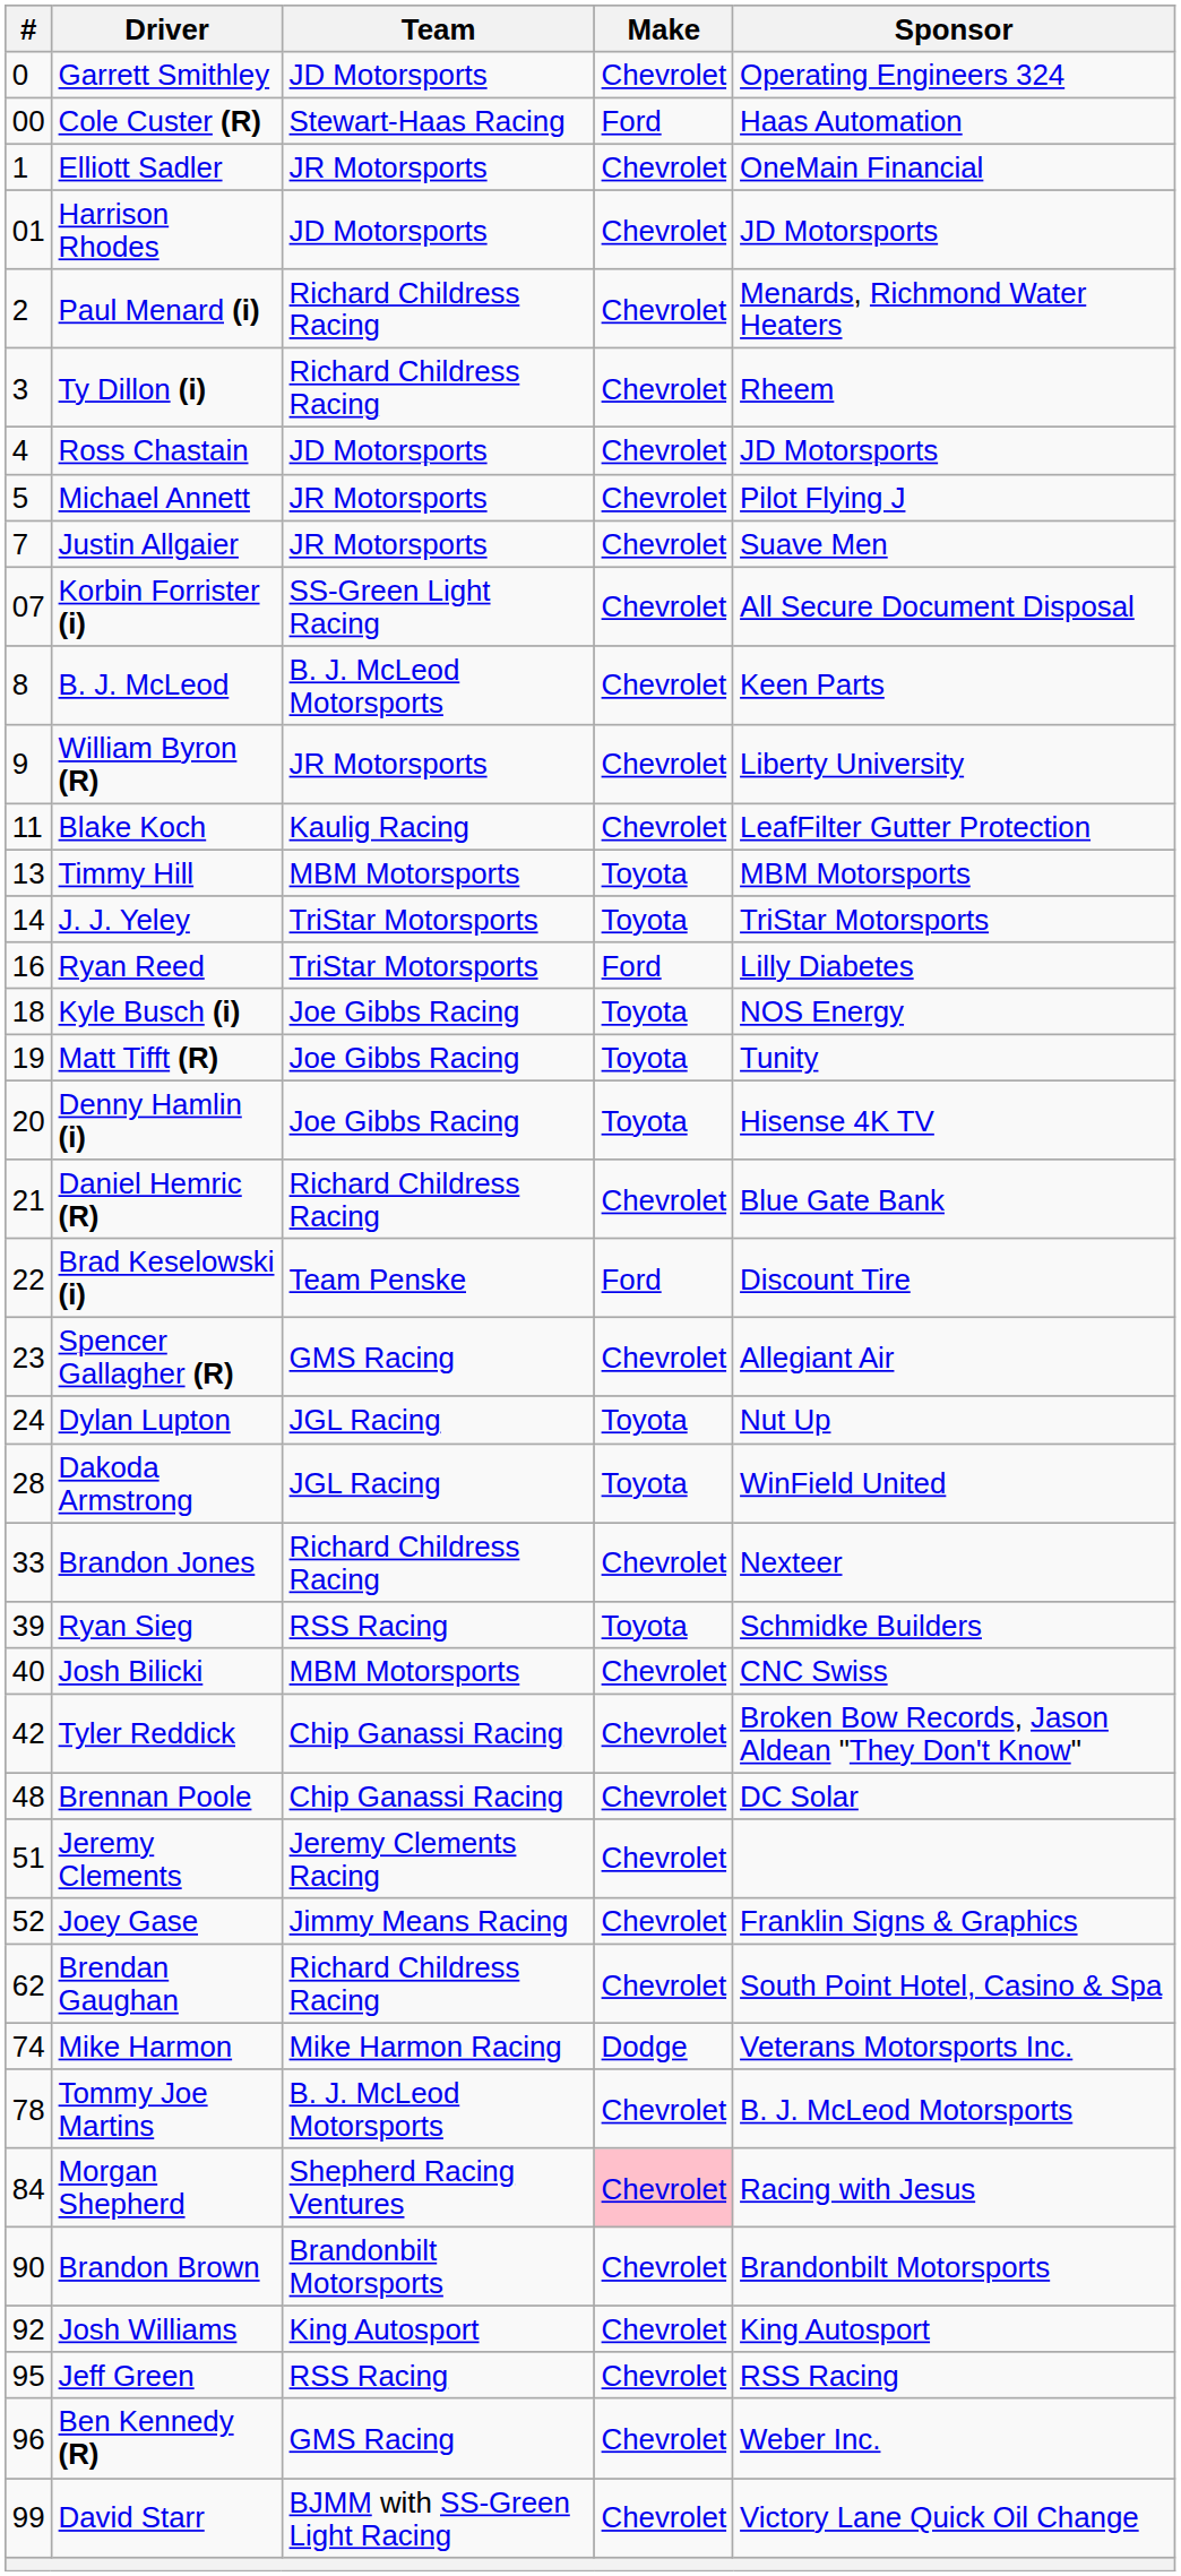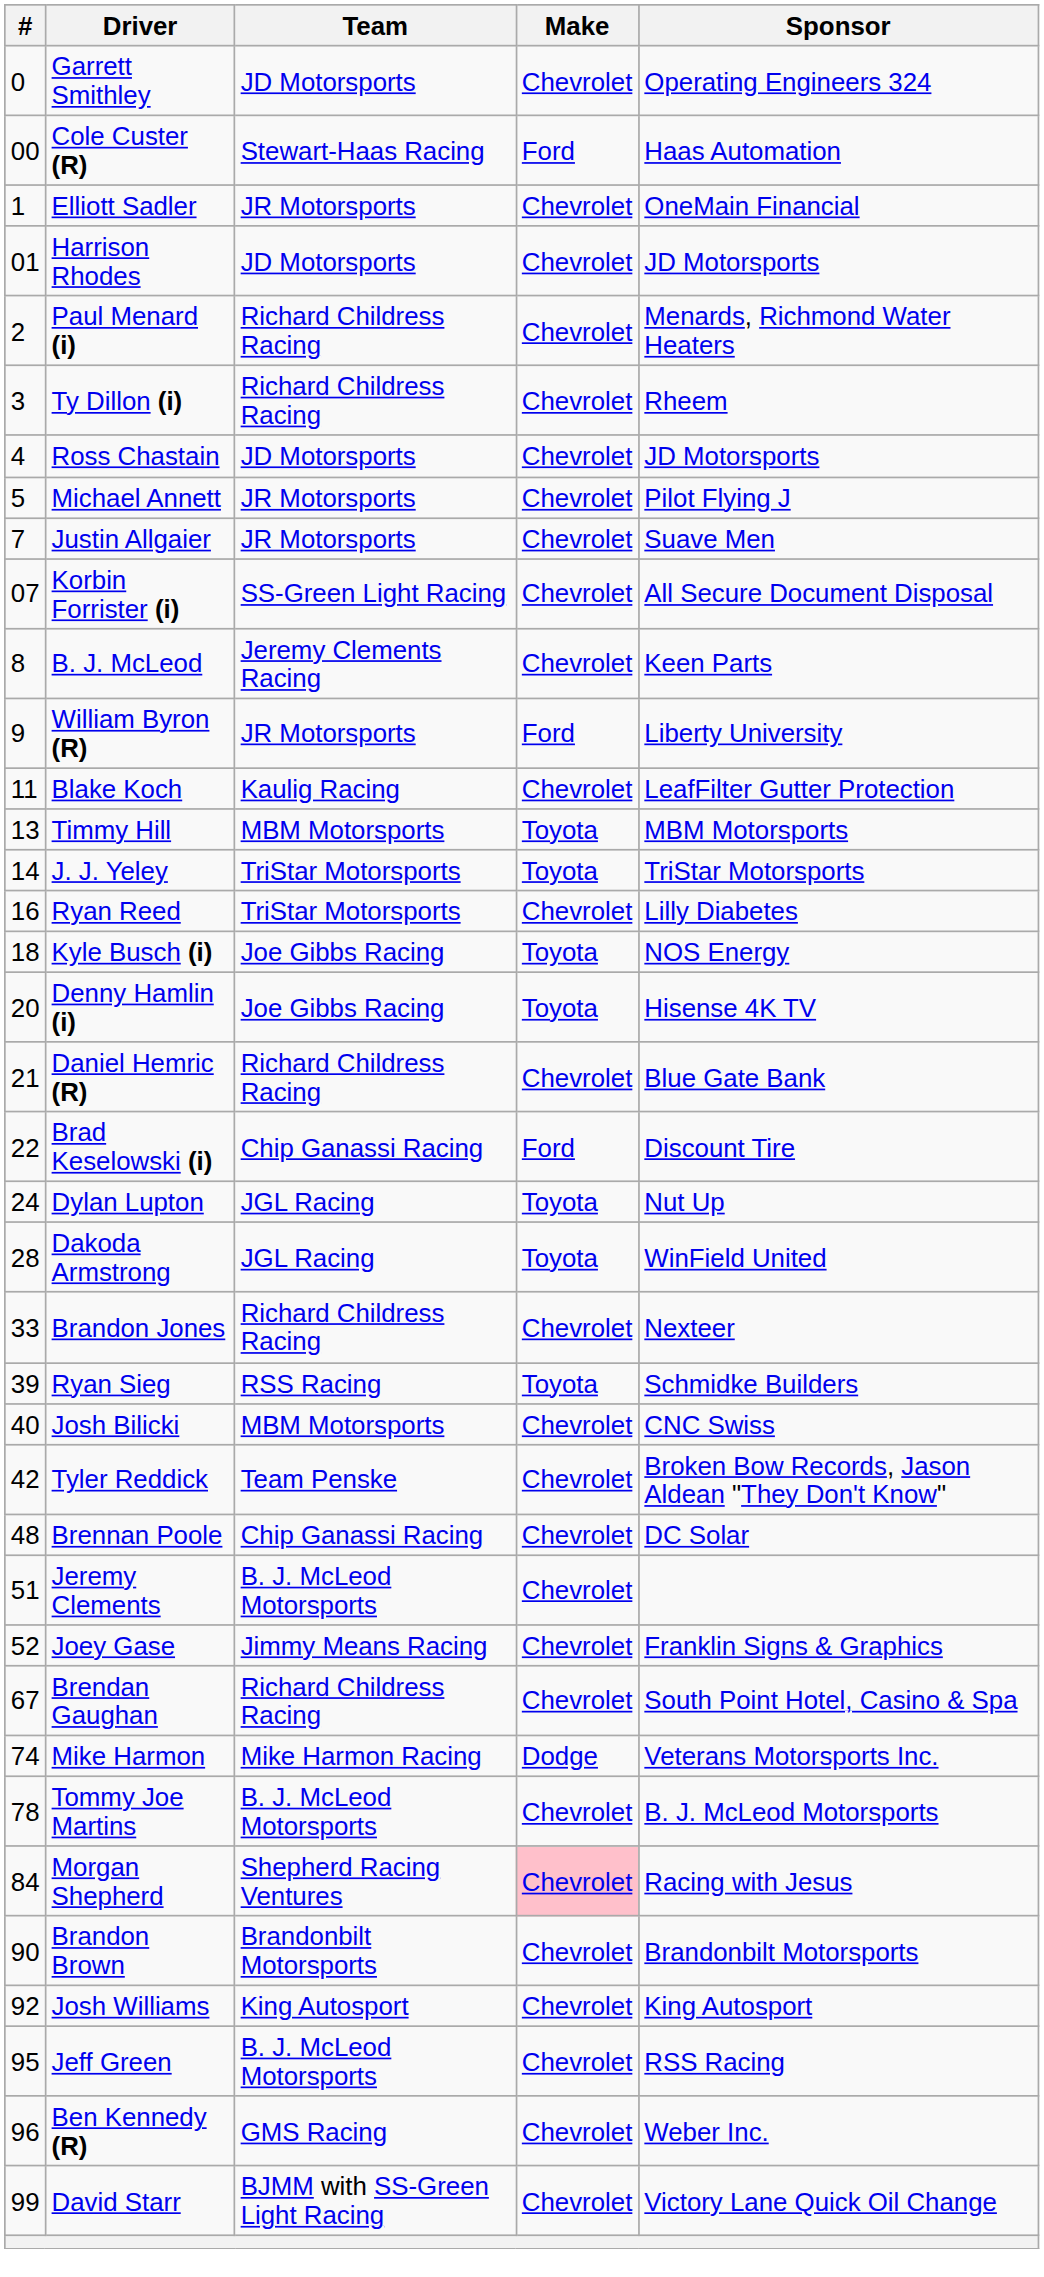 <table class="wikitable" style="font-size:95%">
 <tr>
 <th>#</th>
 <th>Driver</th>
 <th>Team</th>
 <th>Make</th>
 <th>Sponsor</th>
 </tr>
 <tr>
 <td>0</td>
 <td><a href='#'>Garrett Smithley</a></td>
 <td><a href='#'>JD Motorsports</a></td>
 <td><a href='#'>Chevrolet</a></td>
 <td><a href='#'>Operating Engineers 324</a></td>
 </tr>
 <tr>
 <td>00</td>
 <td><a href='#'>Cole Custer</a> <strong>(R)</strong></td>
 <td><a href='#'>Stewart-Haas Racing</a></td>
 <td><a href='#'>Ford</a></td>
 <td><a href='#'>Haas Automation</a></td>
 </tr>
 <tr>
 <td>1</td>
 <td><a href='#'>Elliott Sadler</a></td>
 <td><a href='#'>JR Motorsports</a></td>
 <td><a href='#'>Chevrolet</a></td>
 <td><a href='#'>OneMain Financial</a></td>
 </tr>
 <tr>
 <td>01</td>
 <td><a href='#'>Harrison Rhodes</a></td>
 <td><a href='#'>JD Motorsports</a></td>
 <td><a href='#'>Chevrolet</a></td>
 <td><a href='#'>JD Motorsports</a></td>
 </tr>
 <tr>
 <td>2</td>
 <td><a href='#'>Paul Menard</a> <strong>(i)</strong></td>
 <td><a href='#'>Richard Childress Racing</a></td>
 <td><a href='#'>Chevrolet</a></td>
 <td><a href='#'>Menards</a>, <a href='#'>Richmond Water Heaters</a></td>
 </tr>
 <tr>
 <td>3</td>
 <td><a href='#'>Ty Dillon</a> <strong>(i)</strong></td>
 <td><a href='#'>Richard Childress Racing</a></td>
 <td><a href='#'>Chevrolet</a></td>
 <td><a href='#'>Rheem</a></td>
 </tr>
 <tr>
 <td>4</td>
 <td><a href='#'>Ross Chastain</a></td>
 <td><a href='#'>JD Motorsports</a></td>
 <td><a href='#'>Chevrolet</a></td>
 <td><a href='#'>JD Motorsports</a></td>
 </tr>
 <tr>
 <td>5</td>
 <td><a href='#'>Michael Annett</a></td>
 <td><a href='#'>JR Motorsports</a></td>
 <td><a href='#'>Chevrolet</a></td>
 <td><a href='#'>Pilot Flying J</a></td>
 </tr>
 <tr>
 <td>7</td>
 <td><a href='#'>Justin Allgaier</a></td>
 <td><a href='#'>JR Motorsports</a></td>
 <td><a href='#'>Chevrolet</a></td>
 <td><a href='#'>Suave Men</a></td>
 </tr>
 <tr>
 <td>07</td>
 <td><a href='#'>Korbin Forrister</a> <strong>(i)</strong></td>
 <td><a href='#'>SS-Green Light Racing</a></td>
 <td><a href='#'>Chevrolet</a></td>
 <td><a href='#'>All Secure Document Disposal</a></td>
 </tr>
 <tr>
 <td>8</td>
 <td><a href='#'>B. J. McLeod</a></td>
-<td><a href='#'>B. J. McLeod Motorsports</a></td>
+<td><a href='#'>Jeremy Clements Racing</a></td>
 <td><a href='#'>Chevrolet</a></td>
 <td><a href='#'>Keen Parts</a></td>
 </tr>
 <tr>
 <td>9</td>
 <td><a href='#'>William Byron</a> <strong>(R)</strong></td>
 <td><a href='#'>JR Motorsports</a></td>
-<td><a href='#'>Chevrolet</a></td>
+<td><a href='#'>Ford</a></td>
 <td><a href='#'>Liberty University</a></td>
 </tr>
 <tr>
 <td>11</td>
 <td><a href='#'>Blake Koch</a></td>
 <td><a href='#'>Kaulig Racing</a></td>
 <td><a href='#'>Chevrolet</a></td>
 <td><a href='#'>LeafFilter Gutter Protection</a></td>
 </tr>
 <tr>
 <td>13</td>
 <td><a href='#'>Timmy Hill</a></td>
 <td><a href='#'>MBM Motorsports</a></td>
 <td><a href='#'>Toyota</a></td>
 <td><a href='#'>MBM Motorsports</a></td>
 </tr>
 <tr>
 <td>14</td>
 <td><a href='#'>J. J. Yeley</a></td>
 <td><a href='#'>TriStar Motorsports</a></td>
 <td><a href='#'>Toyota</a></td>
 <td><a href='#'>TriStar Motorsports</a></td>
 </tr>
 <tr>
 <td>16</td>
 <td><a href='#'>Ryan Reed</a></td>
 <td><a href='#'>TriStar Motorsports</a></td>
-<td><a href='#'>Ford</a></td>
+<td><a href='#'>Chevrolet</a></td>
 <td><a href='#'>Lilly Diabetes</a></td>
 </tr>
 <tr>
 <td>18</td>
 <td><a href='#'>Kyle Busch</a> <strong>(i)</strong></td>
 <td><a href='#'>Joe Gibbs Racing</a></td>
 <td><a href='#'>Toyota</a></td>
 <td><a href='#'>NOS Energy</a></td>
-</tr>
-<tr>
-<td>19</td>
-<td><a href='#'>Matt Tifft</a> <strong>(R)</strong></td>
-<td><a href='#'>Joe Gibbs Racing</a></td>
-<td><a href='#'>Toyota</a></td>
-<td><a href='#'>Tunity</a></td>
 </tr>
 <tr>
 <td>20</td>
 <td><a href='#'>Denny Hamlin</a> <strong>(i)</strong></td>
 <td><a href='#'>Joe Gibbs Racing</a></td>
 <td><a href='#'>Toyota</a></td>
 <td><a href='#'>Hisense 4K TV</a></td>
 </tr>
 <tr>
 <td>21</td>
 <td><a href='#'>Daniel Hemric</a> <strong>(R)</strong></td>
 <td><a href='#'>Richard Childress Racing</a></td>
 <td><a href='#'>Chevrolet</a></td>
 <td><a href='#'>Blue Gate Bank</a></td>
 </tr>
 <tr>
 <td>22</td>
 <td><a href='#'>Brad Keselowski</a> <strong>(i)</strong></td>
-<td><a href='#'>Team Penske</a></td>
+<td><a href='#'>Chip Ganassi Racing</a></td>
 <td><a href='#'>Ford</a></td>
 <td><a href='#'>Discount Tire</a></td>
-</tr>
-<tr>
-<td>23</td>
-<td><a href='#'>Spencer Gallagher</a> <strong>(R)</strong></td>
-<td><a href='#'>GMS Racing</a></td>
-<td><a href='#'>Chevrolet</a></td>
-<td><a href='#'>Allegiant Air</a></td>
 </tr>
 <tr>
 <td>24</td>
 <td><a href='#'>Dylan Lupton</a></td>
 <td><a href='#'>JGL Racing</a></td>
 <td><a href='#'>Toyota</a></td>
 <td><a href='#'>Nut Up</a></td>
 </tr>
 <tr>
 <td>28</td>
 <td><a href='#'>Dakoda Armstrong</a></td>
 <td><a href='#'>JGL Racing</a></td>
 <td><a href='#'>Toyota</a></td>
 <td><a href='#'>WinField United</a></td>
 </tr>
 <tr>
 <td>33</td>
 <td><a href='#'>Brandon Jones</a></td>
 <td><a href='#'>Richard Childress Racing</a></td>
 <td><a href='#'>Chevrolet</a></td>
 <td><a href='#'>Nexteer</a></td>
 </tr>
 <tr>
 <td>39</td>
 <td><a href='#'>Ryan Sieg</a></td>
 <td><a href='#'>RSS Racing</a></td>
 <td><a href='#'>Toyota</a></td>
 <td><a href='#'>Schmidke Builders</a></td>
 </tr>
 <tr>
 <td>40</td>
 <td><a href='#'>Josh Bilicki</a></td>
 <td><a href='#'>MBM Motorsports</a></td>
 <td><a href='#'>Chevrolet</a></td>
 <td><a href='#'>CNC Swiss</a></td>
 </tr>
 <tr>
 <td>42</td>
 <td><a href='#'>Tyler Reddick</a></td>
-<td><a href='#'>Chip Ganassi Racing</a></td>
+<td><a href='#'>Team Penske</a></td>
 <td><a href='#'>Chevrolet</a></td>
 <td><a href='#'>Broken Bow Records</a>, <a href='#'>Jason Aldean</a> "<a href='#'>They Don't Know</a>"</td>
 </tr>
 <tr>
 <td>48</td>
 <td><a href='#'>Brennan Poole</a></td>
 <td><a href='#'>Chip Ganassi Racing</a></td>
 <td><a href='#'>Chevrolet</a></td>
 <td><a href='#'>DC Solar</a></td>
 </tr>
 <tr>
 <td>51</td>
 <td><a href='#'>Jeremy Clements</a></td>
-<td><a href='#'>Jeremy Clements Racing</a></td>
+<td><a href='#'>B. J. McLeod Motorsports</a></td>
 <td><a href='#'>Chevrolet</a></td>
 <td></td>
 </tr>
 <tr>
 <td>52</td>
 <td><a href='#'>Joey Gase</a></td>
 <td><a href='#'>Jimmy Means Racing</a></td>
 <td><a href='#'>Chevrolet</a></td>
 <td><a href='#'>Franklin Signs & Graphics</a></td>
 </tr>
 <tr>
-<td>62</td>
+<td>67</td>
 <td><a href='#'>Brendan Gaughan</a></td>
 <td><a href='#'>Richard Childress Racing</a></td>
 <td><a href='#'>Chevrolet</a></td>
 <td><a href='#'>South Point Hotel, Casino & Spa</a></td>
 </tr>
 <tr>
 <td>74</td>
 <td><a href='#'>Mike Harmon</a></td>
 <td><a href='#'>Mike Harmon Racing</a></td>
 <td><a href='#'>Dodge</a></td>
 <td><a href='#'>Veterans Motorsports Inc.</a></td>
 </tr>
 <tr>
 <td>78</td>
 <td><a href='#'>Tommy Joe Martins</a></td>
 <td><a href='#'>B. J. McLeod Motorsports</a></td>
 <td><a href='#'>Chevrolet</a></td>
 <td><a href='#'>B. J. McLeod Motorsports</a></td>
 </tr>
 <tr>
 <td>84</td>
 <td><a href='#'>Morgan Shepherd</a></td>
 <td><a href='#'>Shepherd Racing Ventures</a></td>
 <td style="background: pink;"><a href='#'>Chevrolet</a></td>
 <td><a href='#'>Racing with Jesus</a></td>
 </tr>
 <tr>
 <td>90</td>
 <td><a href='#'>Brandon Brown</a></td>
 <td><a href='#'>Brandonbilt Motorsports</a></td>
 <td><a href='#'>Chevrolet</a></td>
 <td><a href='#'>Brandonbilt Motorsports</a></td>
 </tr>
 <tr>
 <td>92</td>
 <td><a href='#'>Josh Williams</a></td>
 <td><a href='#'>King Autosport</a></td>
 <td><a href='#'>Chevrolet</a></td>
 <td><a href='#'>King Autosport</a></td>
 </tr>
 <tr>
 <td>95</td>
 <td><a href='#'>Jeff Green</a></td>
-<td><a href='#'>RSS Racing</a></td>
+<td><a href='#'>B. J. McLeod Motorsports</a></td>
 <td><a href='#'>Chevrolet</a></td>
 <td><a href='#'>RSS Racing</a></td>
 </tr>
 <tr>
 <td>96</td>
 <td><a href='#'>Ben Kennedy</a> <strong>(R)</strong></td>
 <td><a href='#'>GMS Racing</a></td>
 <td><a href='#'>Chevrolet</a></td>
 <td><a href='#'>Weber Inc.</a></td>
 </tr>
 <tr>
 <td>99</td>
 <td><a href='#'>David Starr</a></td>
 <td><a href='#'>BJMM</a> with <a href='#'>SS-Green Light Racing</a></td>
 <td><a href='#'>Chevrolet</a></td>
 <td><a href='#'>Victory Lane Quick Oil Change</a></td>
 </tr>
 <tr>
 <th colspan="5"></th>
 </tr>
 </table>
